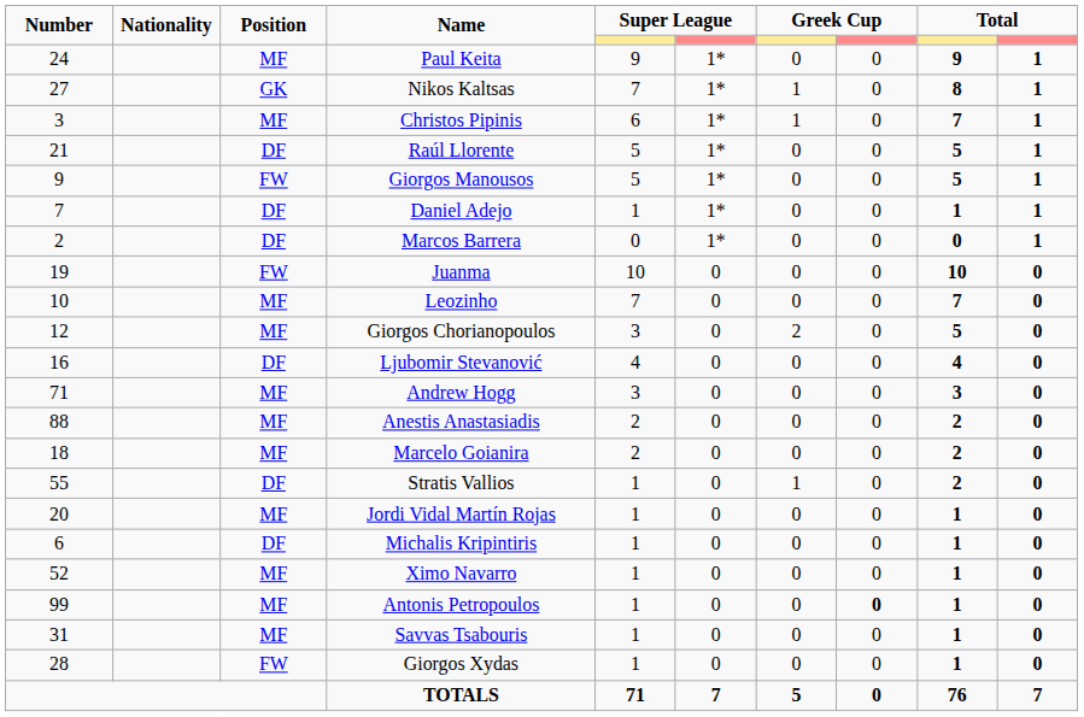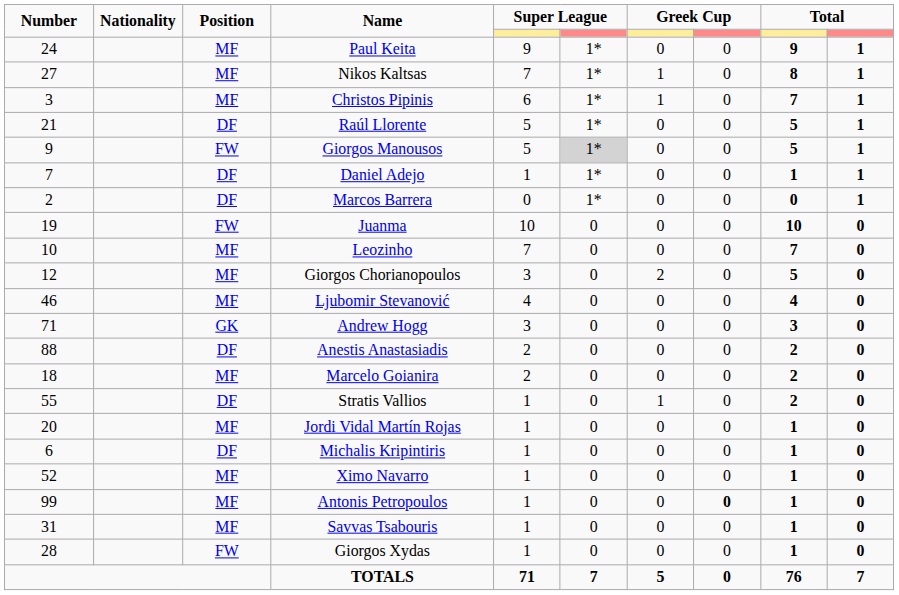 <table class="wikitable" style="text-align:center;">
 <tr style="text-align:center;">
 <td rowspan="2"  style="width:10%; "><strong>Number</strong></td>
 <td rowspan="2"  style="width:10%; "><strong>Nationality</strong></td>
 <td rowspan="2"  style="width:10%; "><strong>Position</strong></td>
 <td rowspan="2"  style="width:25%; "><strong>Name</strong></td>
 <td colspan="2"><strong>Super League</strong></td>
 <td colspan="2"><strong>Greek Cup</strong></td>
 <td colspan="2"><strong>Total</strong></td>
 </tr>
 <tr>
 <th style="width:60px; background:#fe9;"></th>
 <th style="width:60px; background:#ff8888;"></th>
 <th style="width:60px; background:#fe9;"></th>
 <th style="width:60px; background:#ff8888;"></th>
 <th style="width:60px; background:#fe9;"></th>
 <th style="width:60px; background:#ff8888;"></th>
 </tr>
 <tr>
 <td>24</td>
 <td></td>
 <td><a href='#'>MF</a></td>
 <td><a href='#'>Paul Keita</a></td>
 <td>9</td>
 <td>1*</td>
 <td>0</td>
 <td>0</td>
 <td><strong>9</strong></td>
 <td><strong>1</strong></td>
 </tr>
 <tr>
 <td>27</td>
 <td></td>
-<td><a href='#'>GK</a></td>
+<td><a href='#'>MF</a></td>
 <td>Nikos Kaltsas</td>
 <td>7</td>
 <td>1*</td>
 <td>1</td>
 <td>0</td>
 <td><strong>8</strong></td>
 <td><strong>1</strong></td>
 </tr>
 <tr>
 <td>3</td>
 <td></td>
 <td><a href='#'>MF</a></td>
 <td><a href='#'>Christos Pipinis</a></td>
 <td>6</td>
 <td>1*</td>
 <td>1</td>
 <td>0</td>
 <td><strong>7</strong></td>
 <td><strong>1</strong></td>
 </tr>
 <tr>
 <td>21</td>
 <td></td>
 <td><a href='#'>DF</a></td>
 <td><a href='#'>Raúl Llorente</a></td>
 <td>5</td>
 <td>1*</td>
 <td>0</td>
 <td>0</td>
 <td><strong>5</strong></td>
 <td><strong>1</strong></td>
 </tr>
 <tr>
 <td>9</td>
 <td></td>
 <td><a href='#'>FW</a></td>
 <td><a href='#'>Giorgos Manousos</a></td>
 <td>5</td>
-<td>1*</td>
+<td style="background: lightgrey;">1*</td>
 <td>0</td>
 <td>0</td>
 <td><strong>5</strong></td>
 <td><strong>1</strong></td>
 </tr>
 <tr>
 <td>7</td>
 <td></td>
 <td><a href='#'>DF</a></td>
 <td><a href='#'>Daniel Adejo</a></td>
 <td>1</td>
 <td>1*</td>
 <td>0</td>
 <td>0</td>
 <td><strong>1</strong></td>
 <td><strong>1</strong></td>
 </tr>
 <tr>
 <td>2</td>
 <td></td>
 <td><a href='#'>DF</a></td>
 <td><a href='#'>Marcos Barrera</a></td>
 <td>0</td>
 <td>1*</td>
 <td>0</td>
 <td>0</td>
 <td><strong>0</strong></td>
 <td><strong>1</strong></td>
 </tr>
 <tr>
 <td>19</td>
 <td></td>
 <td><a href='#'>FW</a></td>
 <td><a href='#'>Juanma</a></td>
 <td>10</td>
 <td>0</td>
 <td>0</td>
 <td>0</td>
 <td><strong>10</strong></td>
 <td><strong>0</strong></td>
 </tr>
 <tr>
 <td>10</td>
 <td></td>
 <td><a href='#'>MF</a></td>
 <td><a href='#'>Leozinho</a></td>
 <td>7</td>
 <td>0</td>
 <td>0</td>
 <td>0</td>
 <td><strong>7</strong></td>
 <td><strong>0</strong></td>
 </tr>
 <tr>
 <td>12</td>
 <td></td>
 <td><a href='#'>MF</a></td>
 <td>Giorgos Chorianopoulos</td>
 <td>3</td>
 <td>0</td>
 <td>2</td>
 <td>0</td>
 <td><strong>5</strong></td>
 <td><strong>0</strong></td>
 </tr>
 <tr>
-<td>16</td>
+<td>46</td>
 <td></td>
-<td><a href='#'>DF</a></td>
+<td><a href='#'>MF</a></td>
 <td><a href='#'>Ljubomir Stevanović</a></td>
 <td>4</td>
 <td>0</td>
 <td>0</td>
 <td>0</td>
 <td><strong>4</strong></td>
 <td><strong>0</strong></td>
 </tr>
 <tr>
 <td>71</td>
 <td></td>
-<td><a href='#'>MF</a></td>
+<td><a href='#'>GK</a></td>
 <td><a href='#'>Andrew Hogg</a></td>
 <td>3</td>
 <td>0</td>
 <td>0</td>
 <td>0</td>
 <td><strong>3</strong></td>
 <td><strong>0</strong></td>
 </tr>
 <tr>
 <td>88</td>
 <td></td>
-<td><a href='#'>MF</a></td>
+<td><a href='#'>DF</a></td>
 <td><a href='#'>Anestis Anastasiadis</a></td>
 <td>2</td>
 <td>0</td>
 <td>0</td>
 <td>0</td>
 <td><strong>2</strong></td>
 <td><strong>0</strong></td>
 </tr>
 <tr>
 <td>18</td>
 <td></td>
 <td><a href='#'>MF</a></td>
 <td><a href='#'>Marcelo Goianira</a></td>
 <td>2</td>
 <td>0</td>
 <td>0</td>
 <td>0</td>
 <td><strong>2</strong></td>
 <td><strong>0</strong></td>
 </tr>
 <tr>
 <td>55</td>
 <td></td>
 <td><a href='#'>DF</a></td>
 <td>Stratis Vallios</td>
 <td>1</td>
 <td>0</td>
 <td>1</td>
 <td>0</td>
 <td><strong>2</strong></td>
 <td><strong>0</strong></td>
 </tr>
 <tr>
 <td>20</td>
 <td></td>
 <td><a href='#'>MF</a></td>
 <td><a href='#'>Jordi Vidal Martín Rojas</a></td>
 <td>1</td>
 <td>0</td>
 <td>0</td>
 <td>0</td>
 <td><strong>1</strong></td>
 <td><strong>0</strong></td>
 </tr>
 <tr>
 <td>6</td>
 <td></td>
 <td><a href='#'>DF</a></td>
 <td><a href='#'>Michalis Kripintiris</a></td>
 <td>1</td>
 <td>0</td>
 <td>0</td>
 <td>0</td>
 <td><strong>1</strong></td>
 <td><strong>0</strong></td>
 </tr>
 <tr>
 <td>52</td>
 <td></td>
 <td><a href='#'>MF</a></td>
 <td><a href='#'>Ximo Navarro</a></td>
 <td>1</td>
 <td>0</td>
 <td>0</td>
 <td>0</td>
 <td><strong>1</strong></td>
 <td><strong>0</strong></td>
 </tr>
 <tr>
 <td>99</td>
 <td></td>
 <td><a href='#'>MF</a></td>
 <td><a href='#'>Antonis Petropoulos</a></td>
 <td>1</td>
 <td>0</td>
 <td>0</td>
 <td><strong>0</strong></td>
 <td><strong>1</strong></td>
 <td><strong>0</strong></td>
 </tr>
 <tr>
 <td>31</td>
 <td></td>
 <td><a href='#'>MF</a></td>
 <td><a href='#'>Savvas Tsabouris</a></td>
 <td>1</td>
 <td>0</td>
 <td>0</td>
 <td>0</td>
 <td><strong>1</strong></td>
 <td><strong>0</strong></td>
 </tr>
 <tr>
 <td>28</td>
 <td></td>
 <td><a href='#'>FW</a></td>
 <td>Giorgos Xydas</td>
 <td>1</td>
 <td>0</td>
 <td>0</td>
 <td>0</td>
 <td><strong>1</strong></td>
 <td><strong>0</strong></td>
 </tr>
 <tr>
 <td colspan="3"></td>
 <td><strong>TOTALS</strong></td>
 <td><strong>71</strong></td>
 <td><strong>7</strong></td>
 <td><strong>5</strong></td>
 <td><strong>0</strong></td>
 <td><strong>76</strong></td>
 <td><strong>7</strong></td>
 </tr>
 </table>
